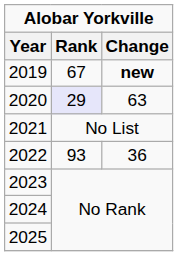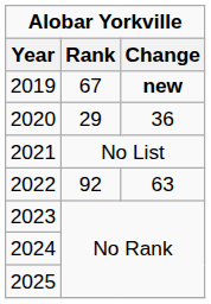 <table class="wikitable" style="font-size: 90%; text-align: center;">
 <tr>
 <td colspan="3"><strong>Alobar Yorkville</strong></td>
 </tr>
 <tr>
 <th>Year</th>
 <th>Rank</th>
 <th>Change</th>
 </tr>
 <tr>
 <td>2019</td>
 <td>67</td>
 <td><strong>new</strong></td>
 </tr>
 <tr>
 <td>2020</td>
-<td style="background: lavender;">29</td>
-<td> 63</td>
+<td>29</td>
+<td> 36</td>
 </tr>
 <tr>
 <td>2021</td>
 <td colspan="2">No List</td>
 </tr>
 <tr>
 <td>2022</td>
-<td>93</td>
-<td> 36</td>
+<td>92</td>
+<td> 63</td>
 </tr>
 <tr>
 <td>2023</td>
 <td colspan="2" rowspan="3"> No Rank</td>
 </tr>
 <tr>
 <td>2024</td>
 </tr>
 <tr>
 <td>2025</td>
 </tr>
 <tr>
 </tr>
 </table>
